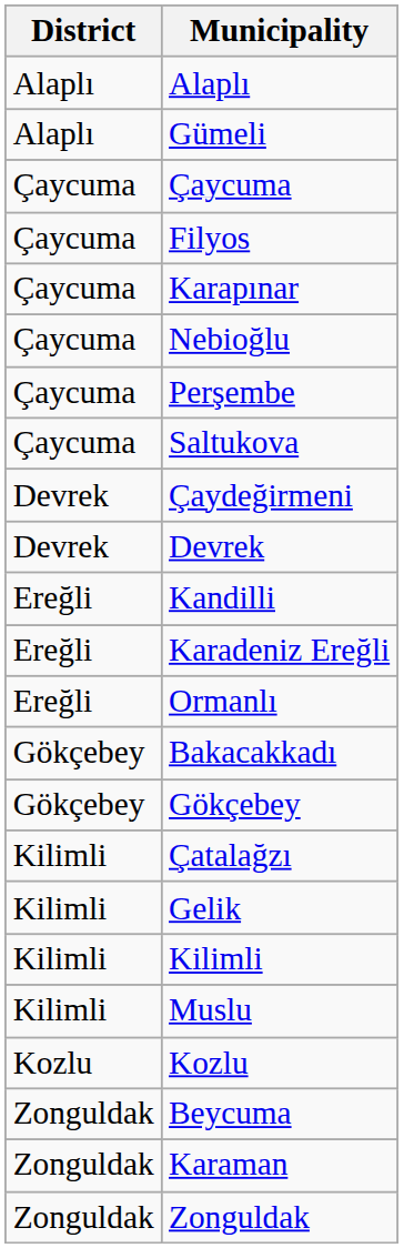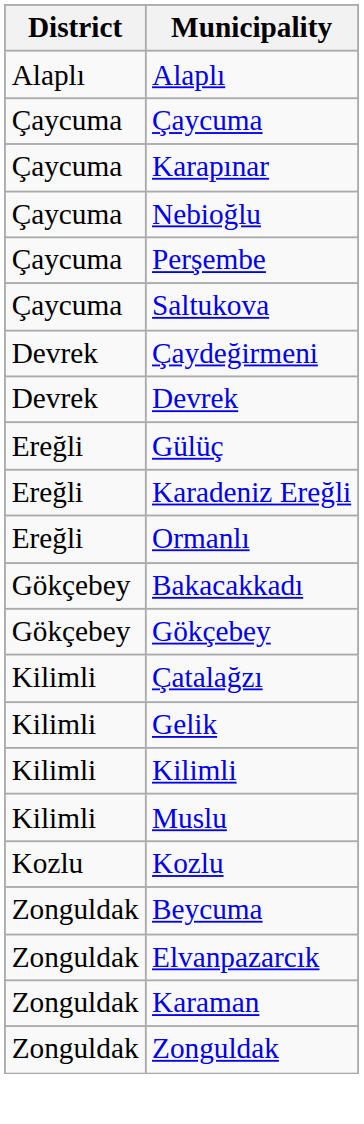 <table class="sortable wikitable">
 <tr>
 <th>District</th>
 <th>Municipality</th>
 </tr>
 <tr>
 <td>Alaplı</td>
 <td><a href='#'>Alaplı</a></td>
 </tr>
 <tr>
-<td>Alaplı</td>
-<td><a href='#'>Gümeli</a></td>
-</tr>
-<tr>
 <td>Çaycuma</td>
 <td><a href='#'>Çaycuma</a></td>
-</tr>
-<tr>
-<td>Çaycuma</td>
-<td><a href='#'>Filyos</a></td>
 </tr>
 <tr>
 <td>Çaycuma</td>
 <td><a href='#'>Karapınar</a></td>
 </tr>
 <tr>
 <td>Çaycuma</td>
 <td><a href='#'>Nebioğlu</a></td>
 </tr>
 <tr>
 <td>Çaycuma</td>
 <td><a href='#'>Perşembe</a></td>
 </tr>
 <tr>
 <td>Çaycuma</td>
 <td><a href='#'>Saltukova</a></td>
 </tr>
 <tr>
 <td>Devrek</td>
 <td><a href='#'>Çaydeğirmeni</a></td>
 </tr>
 <tr>
 <td>Devrek</td>
 <td><a href='#'>Devrek</a></td>
 </tr>
 <tr>
 <td>Ereğli</td>
-<td><a href='#'>Kandilli</a></td>
+<td><a href='#'>Gülüç</a></td>
 </tr>
 <tr>
 <td>Ereğli</td>
 <td><a href='#'>Karadeniz Ereğli</a></td>
 </tr>
 <tr>
 <td>Ereğli</td>
 <td><a href='#'>Ormanlı</a></td>
 </tr>
 <tr>
 <td>Gökçebey</td>
 <td><a href='#'>Bakacakkadı</a></td>
 </tr>
 <tr>
 <td>Gökçebey</td>
 <td><a href='#'>Gökçebey</a></td>
 </tr>
 <tr>
 <td>Kilimli</td>
 <td><a href='#'>Çatalağzı</a></td>
 </tr>
 <tr>
 <td>Kilimli</td>
 <td><a href='#'>Gelik</a></td>
 </tr>
 <tr>
 <td>Kilimli</td>
 <td><a href='#'>Kilimli</a></td>
 </tr>
 <tr>
 <td>Kilimli</td>
 <td><a href='#'>Muslu</a></td>
 </tr>
 <tr>
 <td>Kozlu</td>
 <td><a href='#'>Kozlu</a></td>
 </tr>
 <tr>
 <td>Zonguldak</td>
 <td><a href='#'>Beycuma</a></td>
 </tr>
 <tr>
 <td>Zonguldak</td>
+<td><a href='#'>Elvanpazarcık</a></td>
+</tr>
+<tr>
+<td>Zonguldak</td>
 <td><a href='#'>Karaman</a></td>
 </tr>
 <tr>
 <td>Zonguldak</td>
 <td><a href='#'>Zonguldak</a></td>
 </tr>
 </table>
